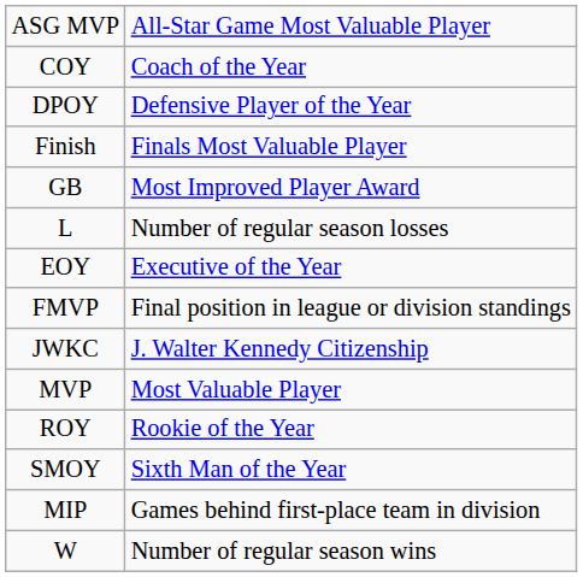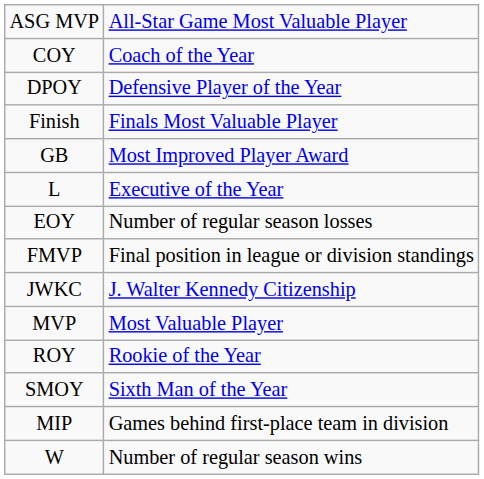 <table class="wikitable" style="font-size:90%">
 <tr>
 <td align=center>ASG MVP</td>
 <td><a href='#'>All-Star Game Most Valuable Player</a></td>
 </tr>
 <tr>
 <td align=center>COY</td>
 <td><a href='#'>Coach of the Year</a></td>
 </tr>
 <tr>
 <td align=center>DPOY</td>
 <td><a href='#'>Defensive Player of the Year</a></td>
 </tr>
 <tr>
 <td align=center>Finish</td>
 <td><a href='#'>Finals Most Valuable Player</a></td>
 </tr>
 <tr>
 <td align=center>GB</td>
 <td><a href='#'>Most Improved Player Award</a></td>
 </tr>
 <tr>
 <td align=center>L</td>
-<td>Number of regular season losses</td>
+<td><a href='#'>Executive of the Year</a></td>
 </tr>
 <tr>
 <td align=center>EOY</td>
-<td><a href='#'>Executive of the Year</a></td>
+<td>Number of regular season losses</td>
 </tr>
 <tr>
 <td align=center>FMVP</td>
 <td>Final position in league or division standings</td>
 </tr>
 <tr>
 <td align=center>JWKC</td>
 <td><a href='#'>J. Walter Kennedy Citizenship</a></td>
 </tr>
 <tr>
 <td align=center>MVP</td>
 <td><a href='#'>Most Valuable Player</a></td>
 </tr>
 <tr>
 <td align=center>ROY</td>
 <td><a href='#'>Rookie of the Year</a></td>
 </tr>
 <tr>
 <td align=center>SMOY</td>
 <td><a href='#'>Sixth Man of the Year</a></td>
 </tr>
 <tr>
 <td align=center>MIP</td>
 <td>Games behind first-place team in division</td>
 </tr>
 <tr>
 <td align=center>W</td>
 <td>Number of regular season wins</td>
 </tr>
 </table>
